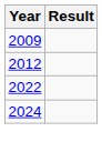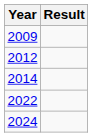 <table class="wikitable" style="text-align:center">
 <tr>
 <th>Year</th>
 <th>Result</th>
 </tr>
 <tr>
 <td><a href='#'>2009</a></td>
 <td></td>
 </tr>
 <tr>
 <td><a href='#'>2012</a></td>
 <td></td>
 </tr>
 <tr>
+<td><a href='#'>2014</a></td>
+<td></td>
+</tr>
+<tr>
 <td><a href='#'>2022</a></td>
 <td></td>
 </tr>
 <tr>
 <td><a href='#'>2024</a></td>
 <td></td>
 </tr>
 </table>
